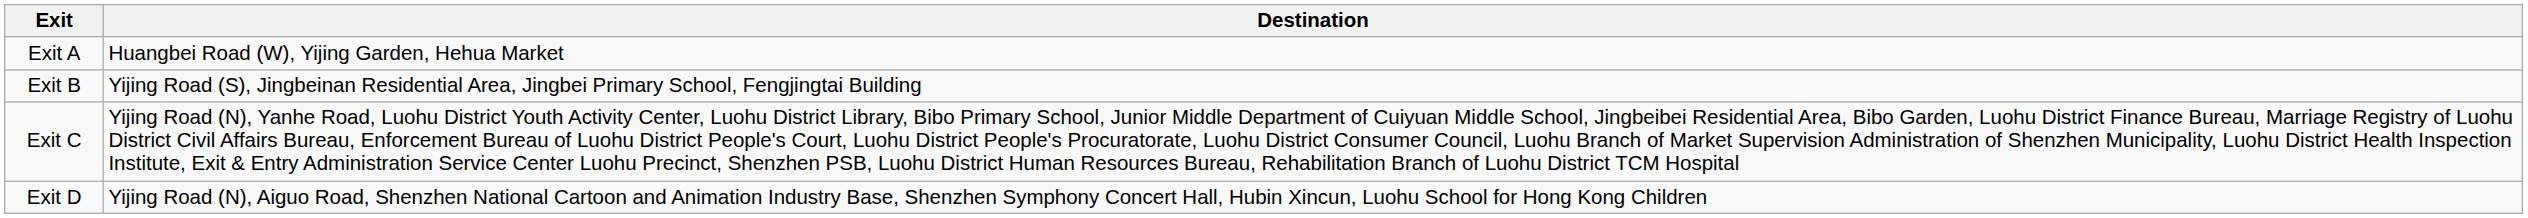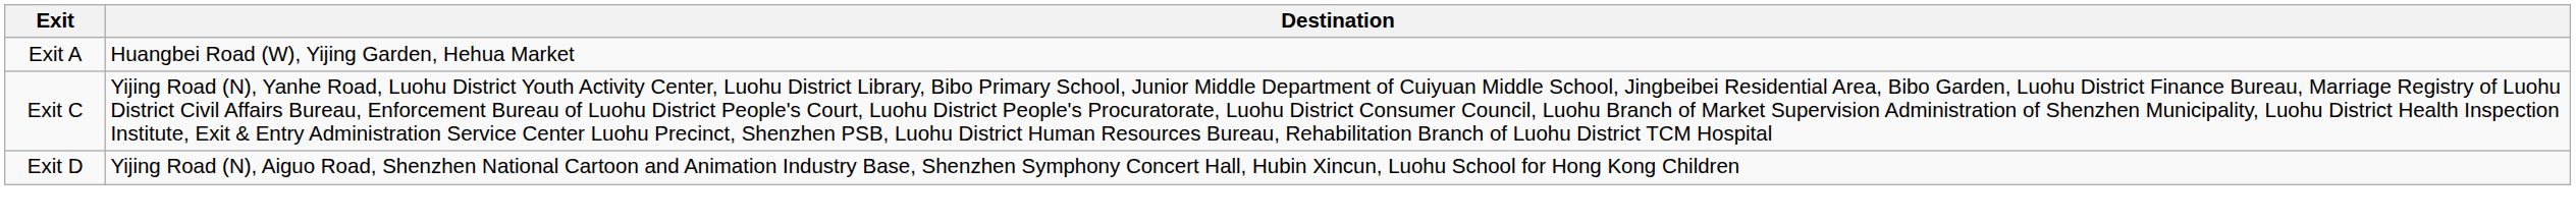 <table class="wikitable">
 <tr>
 <th style="width:70px">Exit</th>
 <th>Destination</th>
 </tr>
 <tr>
 <td align="center">Exit A</td>
 <td>Huangbei Road (W), Yijing Garden, Hehua Market</td>
 </tr>
 <tr>
-<td align="center">Exit B</td>
-<td>Yijing Road (S), Jingbeinan Residential Area, Jingbei Primary School, Fengjingtai Building</td>
-</tr>
-<tr>
 <td align="center">Exit C</td>
 <td>Yijing Road (N), Yanhe Road, Luohu District Youth Activity Center, Luohu District Library, Bibo Primary School, Junior Middle Department of Cuiyuan Middle School, Jingbeibei Residential Area, Bibo Garden, Luohu District Finance Bureau, Marriage Registry of Luohu District Civil Affairs Bureau, Enforcement Bureau of Luohu District People's Court, Luohu District People's Procuratorate, Luohu District Consumer Council, Luohu Branch of Market Supervision Administration of Shenzhen Municipality, Luohu District Health Inspection Institute, Exit & Entry Administration Service Center Luohu Precinct, Shenzhen PSB, Luohu District Human Resources Bureau, Rehabilitation Branch of Luohu District TCM Hospital</td>
 </tr>
 <tr>
 <td align="center">Exit D</td>
 <td>Yijing Road (N), Aiguo Road, Shenzhen National Cartoon and Animation Industry Base, Shenzhen Symphony Concert Hall, Hubin Xincun, Luohu School for Hong Kong Children</td>
 </tr>
 </table>
